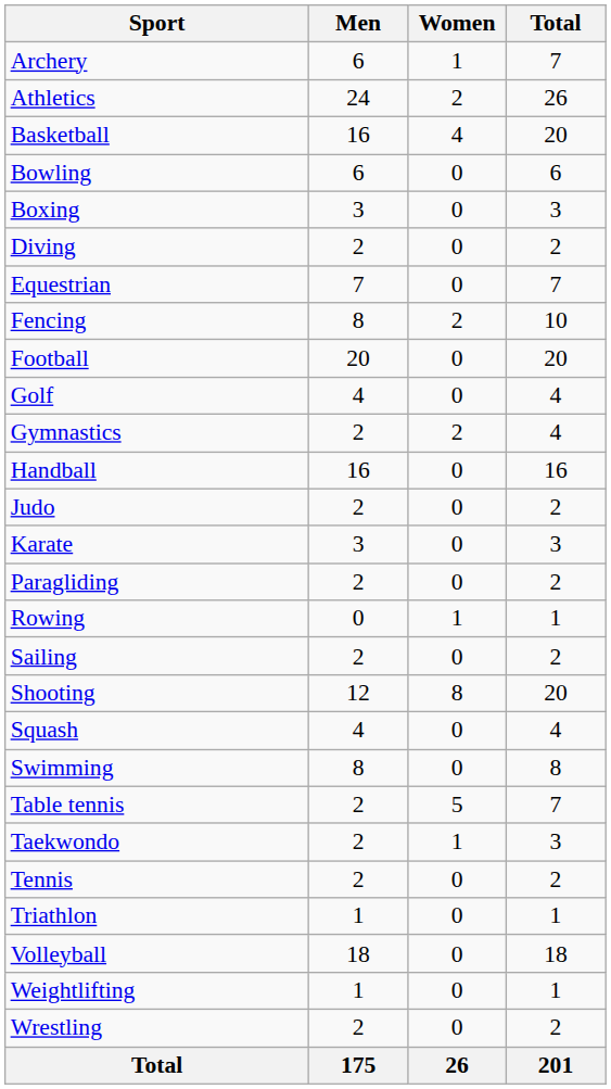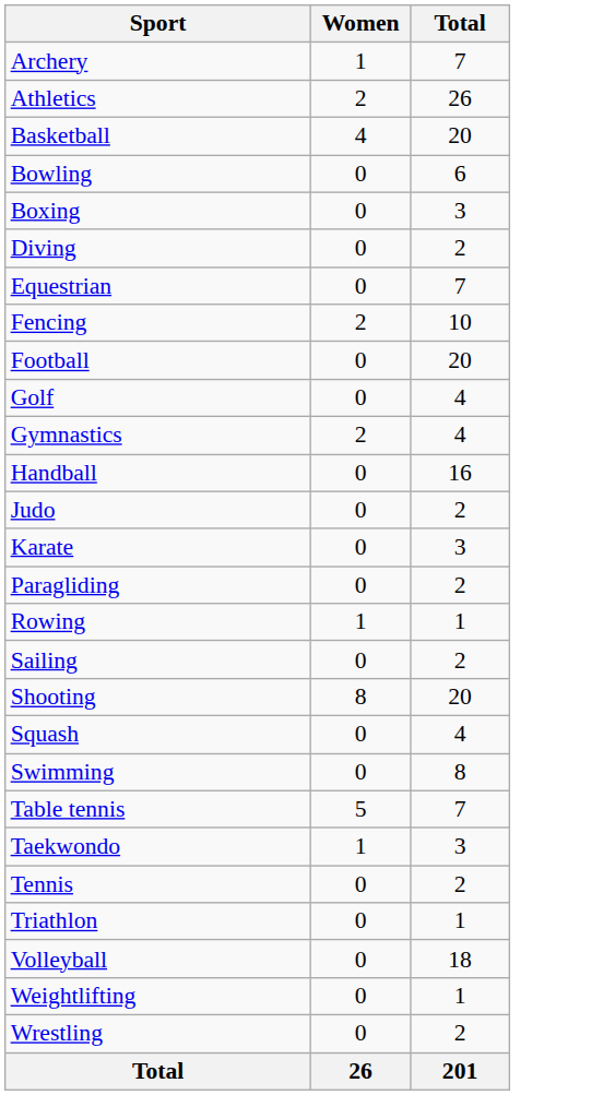 <table class="wikitable" style="text-align:center;">
 <tr>
 <th width=200>Sport</th>
-<th width=60>Men</th>
 <th width=60>Women</th>
 <th width=60>Total</th>
 </tr>
 <tr>
 <td align=left><a href='#'>Archery</a></td>
-<td>6</td>
 <td>1</td>
 <td>7</td>
 </tr>
 <tr>
 <td align=left><a href='#'>Athletics</a></td>
-<td>24</td>
 <td>2</td>
 <td>26</td>
 </tr>
 <tr>
 <td align=left><a href='#'>Basketball</a></td>
-<td>16</td>
 <td>4</td>
 <td>20</td>
 </tr>
 <tr>
 <td align=left><a href='#'>Bowling</a></td>
-<td>6</td>
 <td>0</td>
 <td>6</td>
 </tr>
 <tr>
 <td align=left><a href='#'>Boxing</a></td>
-<td>3</td>
 <td>0</td>
 <td>3</td>
 </tr>
 <tr>
 <td align=left><a href='#'>Diving</a></td>
-<td>2</td>
 <td>0</td>
 <td>2</td>
 </tr>
 <tr>
 <td align=left><a href='#'>Equestrian</a></td>
-<td>7</td>
 <td>0</td>
 <td>7</td>
 </tr>
 <tr>
 <td align=left><a href='#'>Fencing</a></td>
-<td>8</td>
 <td>2</td>
 <td>10</td>
 </tr>
 <tr>
 <td align=left><a href='#'>Football</a></td>
-<td>20</td>
 <td>0</td>
 <td>20</td>
 </tr>
 <tr>
 <td align=left><a href='#'>Golf</a></td>
-<td>4</td>
 <td>0</td>
 <td>4</td>
 </tr>
 <tr>
 <td align=left><a href='#'>Gymnastics</a></td>
 <td>2</td>
-<td>2</td>
 <td>4</td>
 </tr>
 <tr>
 <td align=left><a href='#'>Handball</a></td>
-<td>16</td>
 <td>0</td>
 <td>16</td>
 </tr>
 <tr>
 <td align=left><a href='#'>Judo</a></td>
-<td>2</td>
 <td>0</td>
 <td>2</td>
 </tr>
 <tr>
 <td align=left><a href='#'>Karate</a></td>
-<td>3</td>
 <td>0</td>
 <td>3</td>
 </tr>
 <tr>
 <td align=left><a href='#'>Paragliding</a></td>
-<td>2</td>
 <td>0</td>
 <td>2</td>
 </tr>
 <tr>
 <td align=left><a href='#'>Rowing</a></td>
-<td>0</td>
 <td>1</td>
 <td>1</td>
 </tr>
 <tr>
 <td align=left><a href='#'>Sailing</a></td>
-<td>2</td>
 <td>0</td>
 <td>2</td>
 </tr>
 <tr>
 <td align=left><a href='#'>Shooting</a></td>
-<td>12</td>
 <td>8</td>
 <td>20</td>
 </tr>
 <tr>
 <td align=left><a href='#'>Squash</a></td>
-<td>4</td>
 <td>0</td>
 <td>4</td>
 </tr>
 <tr>
 <td align=left><a href='#'>Swimming</a></td>
-<td>8</td>
 <td>0</td>
 <td>8</td>
 </tr>
 <tr>
 <td align=left><a href='#'>Table tennis</a></td>
-<td>2</td>
 <td>5</td>
 <td>7</td>
 </tr>
 <tr>
 <td align=left><a href='#'>Taekwondo</a></td>
-<td>2</td>
 <td>1</td>
 <td>3</td>
 </tr>
 <tr>
 <td align=left><a href='#'>Tennis</a></td>
-<td>2</td>
 <td>0</td>
 <td>2</td>
 </tr>
 <tr>
 <td align=left><a href='#'>Triathlon</a></td>
-<td>1</td>
 <td>0</td>
 <td>1</td>
 </tr>
 <tr>
 <td align=left><a href='#'>Volleyball</a></td>
-<td>18</td>
 <td>0</td>
 <td>18</td>
 </tr>
 <tr>
 <td align=left><a href='#'>Weightlifting</a></td>
-<td>1</td>
 <td>0</td>
 <td>1</td>
 </tr>
 <tr>
 <td align=left><a href='#'>Wrestling</a></td>
-<td>2</td>
 <td>0</td>
 <td>2</td>
 </tr>
 <tr>
 <th>Total</th>
-<th>175</th>
 <th>26</th>
 <th>201</th>
 </tr>
 </table>
